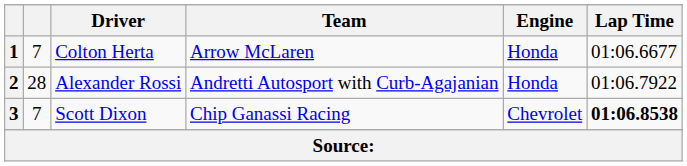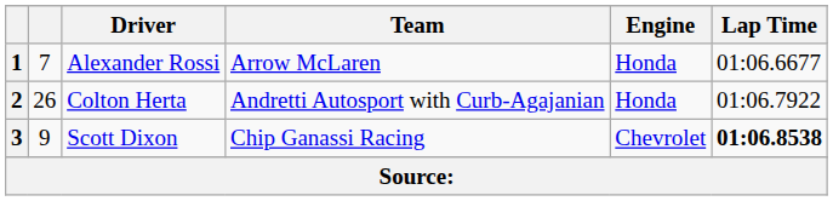 <table class="wikitable" style="font-size:95%;">
 <tr>
 </tr>
 <tr>
 <th></th>
 <th></th>
 <th>Driver</th>
 <th>Team</th>
 <th>Engine</th>
 <th>Lap Time</th>
 </tr>
 <tr>
 <th>1</th>
 <td align="center">7</td>
-<td> <a href='#'>Colton Herta</a></td>
+<td> <a href='#'>Alexander Rossi</a></td>
 <td><a href='#'>Arrow McLaren</a></td>
 <td><a href='#'>Honda</a></td>
 <td>01:06.6677</td>
 </tr>
 <tr>
 <th>2</th>
-<td align="center">28</td>
-<td> <a href='#'>Alexander Rossi</a></td>
+<td align="center">26</td>
+<td> <a href='#'>Colton Herta</a></td>
 <td><a href='#'>Andretti Autosport</a> with <a href='#'>Curb-Agajanian</a></td>
 <td><a href='#'>Honda</a></td>
 <td>01:06.7922</td>
 </tr>
 <tr>
 <th>3</th>
-<td align="center">7</td>
+<td align="center">9</td>
 <td> <a href='#'>Scott Dixon</a></td>
 <td><a href='#'>Chip Ganassi Racing</a></td>
 <td><a href='#'>Chevrolet</a></td>
 <td><strong>01:06.8538</strong></td>
 </tr>
 <tr>
 </tr>
 <tr class="sortbottom">
 <th colspan="6">Source:</th>
 </tr>
 </table>
